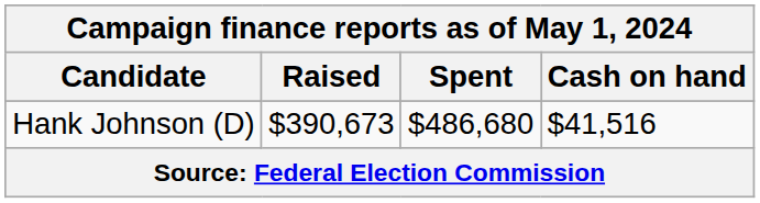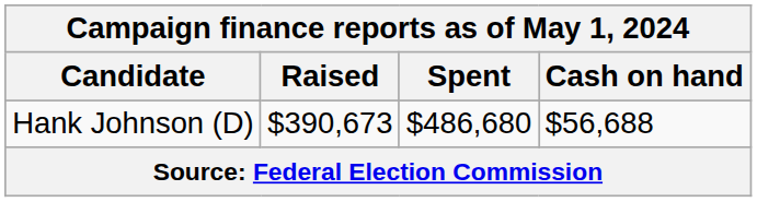 <table class="wikitable sortable">
 <tr>
 <th colspan=4>Campaign finance reports as of May 1, 2024</th>
 </tr>
 <tr style="text-align:center;">
 <th>Candidate</th>
 <th>Raised</th>
 <th>Spent</th>
 <th>Cash on hand</th>
 </tr>
 <tr>
 <td>Hank Johnson (D)</td>
 <td>$390,673</td>
 <td>$486,680</td>
-<td>$41,516</td>
+<td>$56,688</td>
 </tr>
 <tr>
 <th colspan="4"><small>Source: <a href='#'>Federal Election Commission</a></small></th>
 </tr>
 </table>
